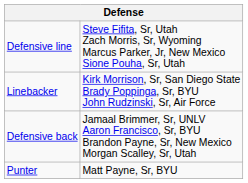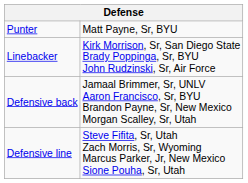 <table class="wikitable" style="font-size: 90%;">
 <tr>
 <th colspan="2">Defense</th>
 </tr>
 <tr>
-<td><a href='#'>Defensive line</a></td>
-<td><a href='#'>Steve Fifita</a>, Sr, Utah<br>Zach Morris, Sr, Wyoming<br>Marcus Parker, Jr, New Mexico<br><a href='#'>Sione Pouha</a>, Sr, Utah</td>
+<td><a href='#'>Punter</a></td>
+<td>Matt Payne, Sr, BYU</td>
 </tr>
 <tr>
 <td><a href='#'>Linebacker</a></td>
 <td><a href='#'>Kirk Morrison</a>, Sr, San Diego State<br><a href='#'>Brady Poppinga</a>, Sr, BYU<br> <a href='#'>John Rudzinski</a>, Sr, Air Force</td>
 </tr>
 <tr>
 <td><a href='#'>Defensive back</a></td>
 <td>Jamaal Brimmer, Sr, UNLV<br><a href='#'>Aaron Francisco</a>, Sr, BYU<br>Brandon Payne, Sr, New Mexico<br>Morgan Scalley, Sr, Utah</td>
 </tr>
 <tr>
-<td><a href='#'>Punter</a></td>
-<td>Matt Payne, Sr, BYU</td>
+<td><a href='#'>Defensive line</a></td>
+<td><a href='#'>Steve Fifita</a>, Sr, Utah<br>Zach Morris, Sr, Wyoming<br>Marcus Parker, Jr, New Mexico<br><a href='#'>Sione Pouha</a>, Sr, Utah</td>
 </tr>
 </table>
